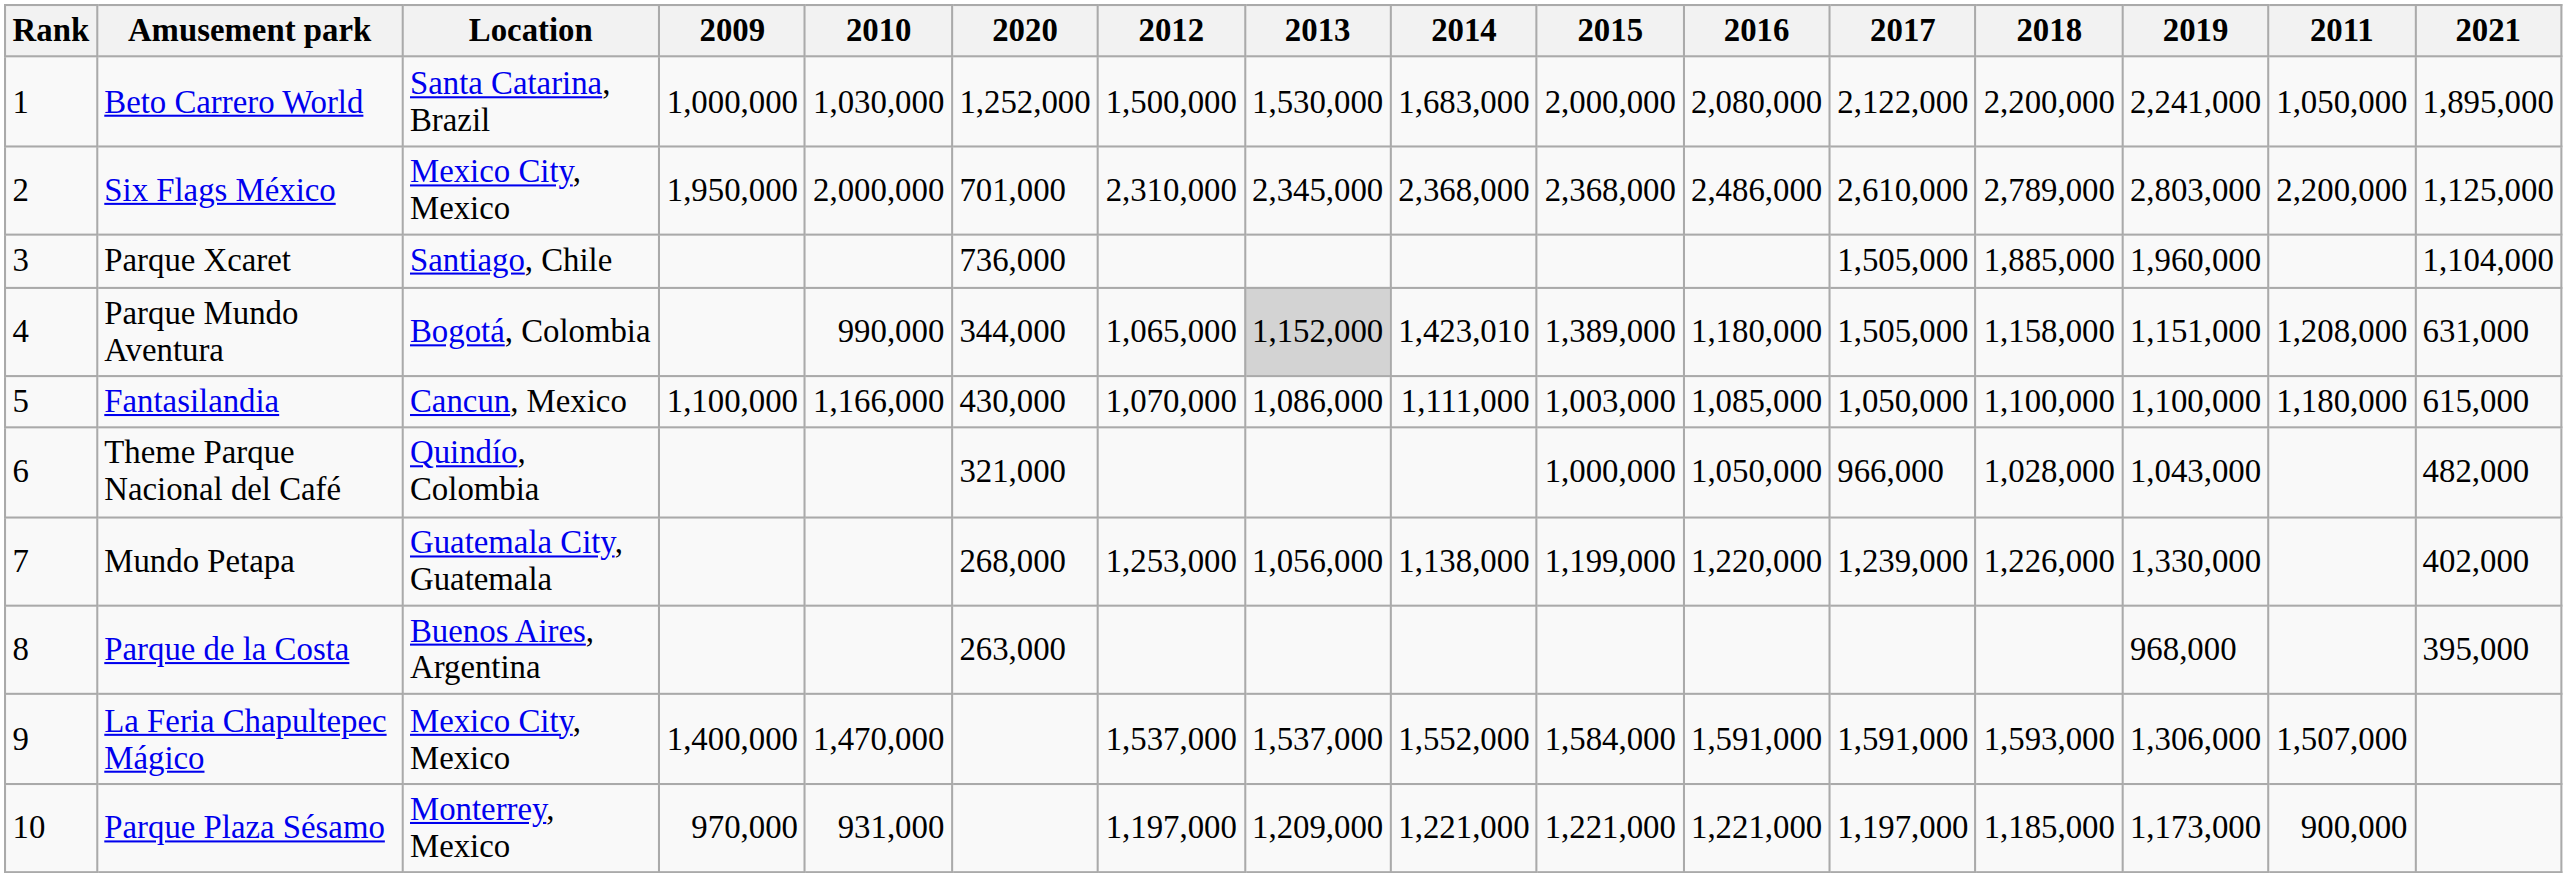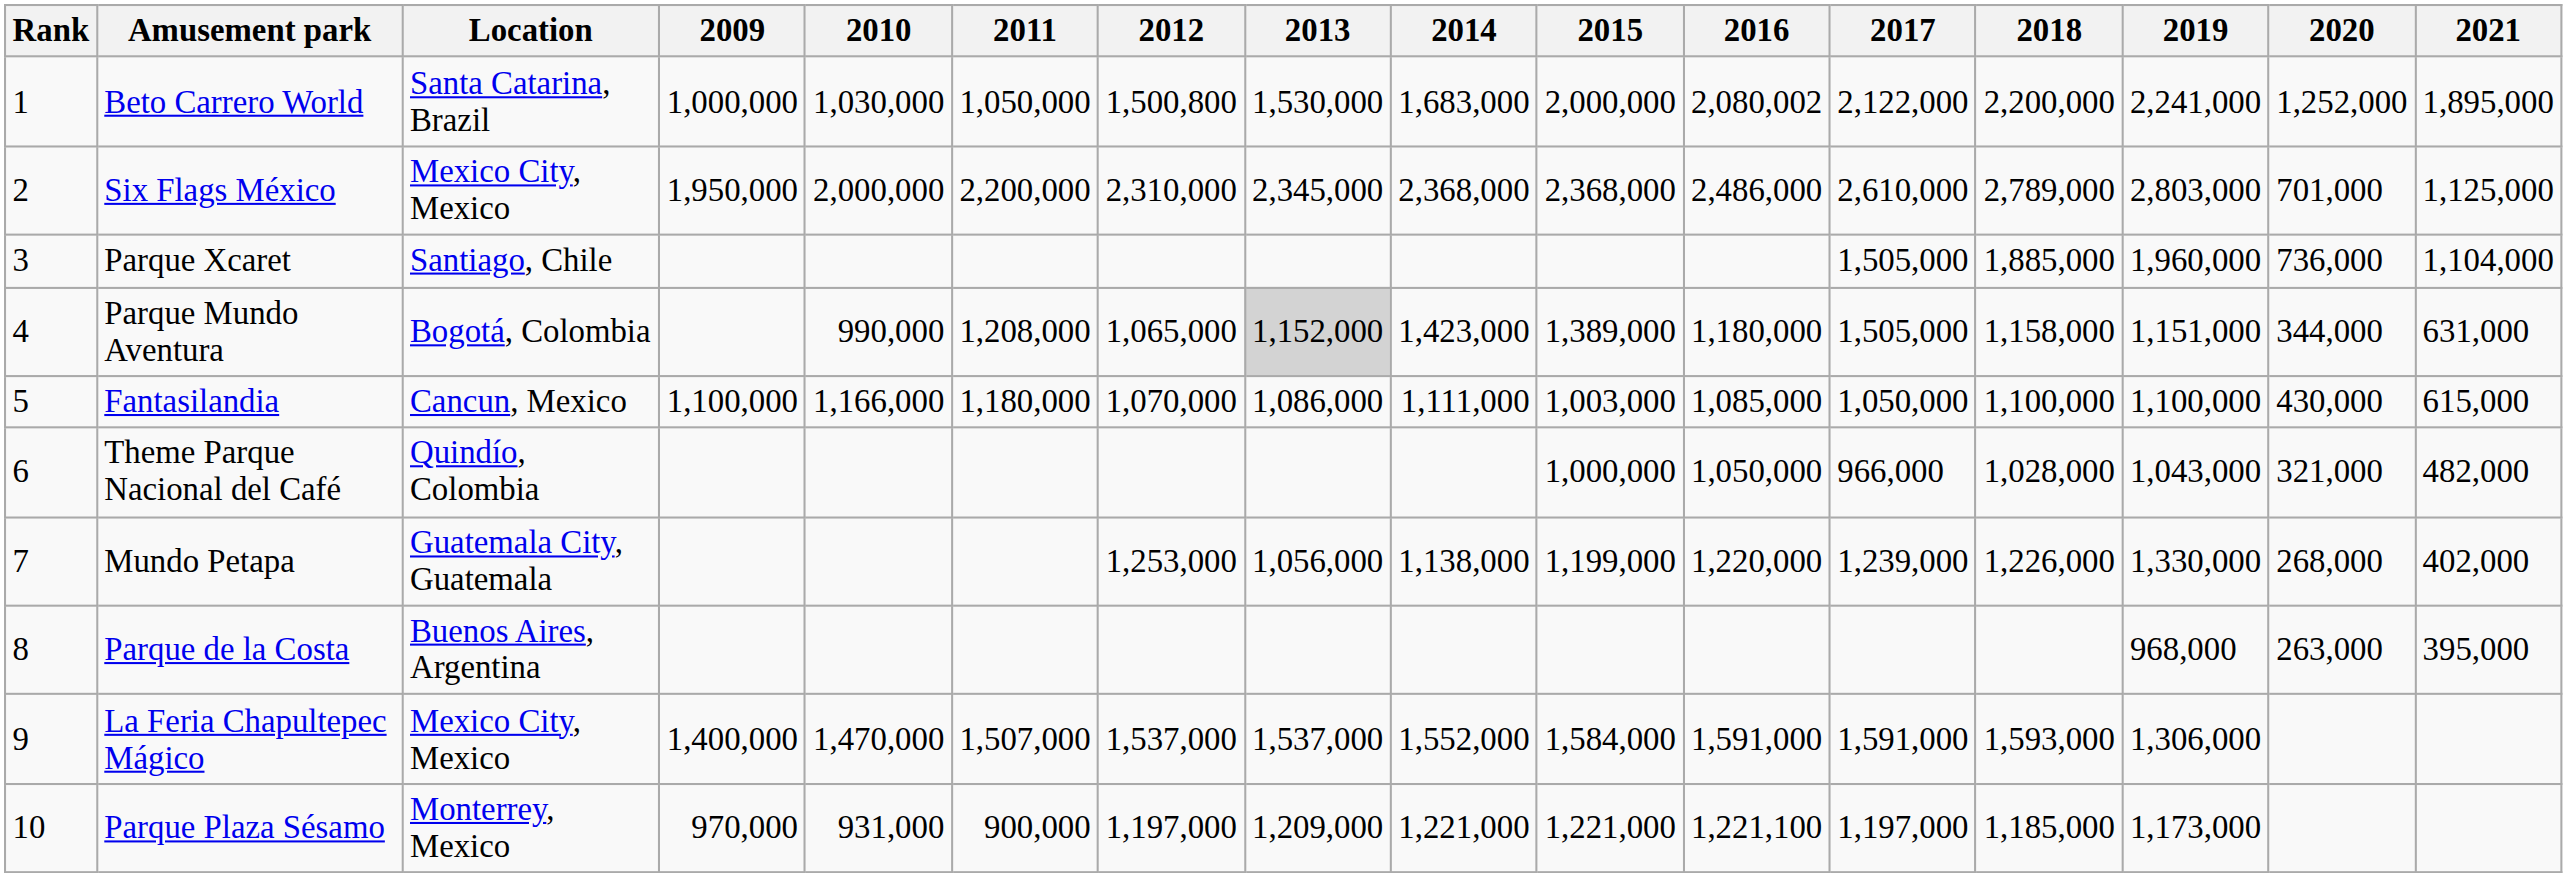 <table class="wikitable sortable">
 <tr>
 <th>Rank</th>
 <th>Amusement park</th>
 <th>Location</th>
 <th>2009</th>
 <th>2010</th>
-<th>2020</th>
+<th>2011</th>
 <th>2012</th>
 <th>2013</th>
 <th>2014</th>
 <th>2015</th>
 <th>2016</th>
 <th>2017</th>
 <th>2018</th>
 <th>2019</th>
-<th>2011</th>
+<th>2020</th>
 <th>2021</th>
 </tr>
 <tr>
 <td>1</td>
 <td><a href='#'>Beto Carrero World</a></td>
 <td><a href='#'>Santa Catarina</a>, Brazil</td>
 <td style="text-align:right">1,000,000</td>
 <td style="text-align:right">1,030,000</td>
-<td>1,252,000</td>
-<td style="text-align:right">1,500,000</td>
+<td style="text-align:right">1,050,000</td>
+<td style="text-align:right">1,500,800</td>
 <td style="text-align:right">1,530,000</td>
 <td style="text-align:right">1,683,000</td>
 <td>2,000,000</td>
-<td>2,080,000</td>
+<td>2,080,002</td>
 <td>2,122,000</td>
 <td>2,200,000</td>
 <td>2,241,000</td>
-<td style="text-align:right">1,050,000</td>
+<td>1,252,000</td>
 <td>1,895,000</td>
 </tr>
 <tr>
 <td>2</td>
 <td><a href='#'>Six Flags México</a></td>
 <td><a href='#'>Mexico City</a>, Mexico</td>
 <td style="text-align:right">1,950,000</td>
 <td style="text-align:right">2,000,000</td>
-<td>701,000</td>
+<td style="text-align:right">2,200,000</td>
 <td style="text-align:right">2,310,000</td>
 <td style="text-align:right">2,345,000</td>
 <td style="text-align:right">2,368,000</td>
 <td>2,368,000</td>
 <td>2,486,000</td>
 <td>2,610,000</td>
 <td>2,789,000</td>
 <td>2,803,000</td>
-<td style="text-align:right">2,200,000</td>
+<td>701,000</td>
 <td>1,125,000</td>
 </tr>
 <tr>
 <td>3</td>
 <td>Parque Xcaret</td>
 <td><a href='#'>Santiago</a>, Chile</td>
 <td></td>
 <td></td>
-<td>736,000</td>
+<td></td>
 <td></td>
 <td></td>
 <td></td>
 <td></td>
 <td></td>
 <td>1,505,000</td>
 <td>1,885,000</td>
 <td>1,960,000</td>
-<td></td>
+<td>736,000</td>
 <td>1,104,000</td>
 </tr>
 <tr>
 <td>4</td>
 <td>Parque Mundo Aventura</td>
 <td><a href='#'>Bogotá</a>, Colombia</td>
 <td></td>
 <td style="text-align:right">990,000</td>
-<td>344,000</td>
+<td style="text-align:right">1,208,000</td>
 <td style="text-align:right">1,065,000</td>
 <td style="background: lightgrey; text-align:right">1,152,000</td>
-<td style="text-align:right">1,423,010</td>
+<td style="text-align:right">1,423,000</td>
 <td>1,389,000</td>
 <td>1,180,000</td>
 <td>1,505,000</td>
 <td>1,158,000</td>
 <td>1,151,000</td>
-<td style="text-align:right">1,208,000</td>
+<td>344,000</td>
 <td>631,000</td>
 </tr>
 <tr>
 <td>5</td>
 <td><a href='#'>Fantasilandia</a></td>
 <td><a href='#'>Cancun</a>, Mexico</td>
 <td style="text-align:right">1,100,000</td>
 <td style="text-align:right">1,166,000</td>
-<td>430,000</td>
+<td style="text-align:right">1,180,000</td>
 <td style="text-align:right">1,070,000</td>
 <td style="text-align:right">1,086,000</td>
 <td style="text-align:right">1,111,000</td>
 <td>1,003,000</td>
 <td>1,085,000</td>
 <td>1,050,000</td>
 <td>1,100,000</td>
 <td>1,100,000</td>
-<td style="text-align:right">1,180,000</td>
+<td>430,000</td>
 <td>615,000</td>
 </tr>
 <tr>
 <td>6</td>
 <td>Theme Parque Nacional del Café</td>
 <td><a href='#'>Quindío</a>, Colombia</td>
 <td></td>
 <td></td>
-<td>321,000</td>
+<td></td>
 <td></td>
 <td></td>
 <td></td>
 <td>1,000,000</td>
 <td>1,050,000</td>
 <td>966,000</td>
 <td>1,028,000</td>
 <td>1,043,000</td>
-<td></td>
+<td>321,000</td>
 <td>482,000</td>
 </tr>
 <tr>
 <td>7</td>
 <td>Mundo Petapa</td>
 <td><a href='#'>Guatemala City</a>, Guatemala</td>
 <td></td>
 <td></td>
-<td>268,000</td>
+<td></td>
 <td style="text-align:right">1,253,000</td>
 <td style="text-align:right">1,056,000</td>
 <td style="text-align:right">1,138,000</td>
 <td>1,199,000</td>
 <td>1,220,000</td>
 <td>1,239,000</td>
 <td>1,226,000</td>
 <td>1,330,000</td>
-<td></td>
+<td>268,000</td>
 <td>402,000</td>
 </tr>
 <tr>
 <td>8</td>
 <td><a href='#'>Parque de la Costa</a></td>
 <td><a href='#'>Buenos Aires</a>, Argentina</td>
 <td></td>
 <td></td>
-<td>263,000</td>
+<td></td>
 <td></td>
 <td></td>
 <td></td>
 <td></td>
 <td></td>
 <td></td>
 <td></td>
 <td>968,000</td>
-<td></td>
+<td>263,000</td>
 <td>395,000</td>
 </tr>
 <tr>
 <td>9</td>
 <td><a href='#'>La Feria Chapultepec Mágico</a></td>
 <td><a href='#'>Mexico City</a>, Mexico</td>
 <td style="text-align:right">1,400,000</td>
 <td style="text-align:right">1,470,000</td>
-<td></td>
+<td style="text-align:right">1,507,000</td>
 <td style="text-align:right">1,537,000</td>
 <td style="text-align:right">1,537,000</td>
 <td style="text-align:right">1,552,000</td>
 <td>1,584,000</td>
 <td>1,591,000</td>
 <td>1,591,000</td>
 <td>1,593,000</td>
 <td>1,306,000</td>
-<td style="text-align:right">1,507,000</td>
+<td></td>
 <td></td>
 </tr>
 <tr>
 <td>10</td>
 <td><a href='#'>Parque Plaza Sésamo</a></td>
 <td><a href='#'>Monterrey</a>, Mexico</td>
 <td style="text-align:right">970,000</td>
 <td style="text-align:right">931,000</td>
-<td></td>
+<td style="text-align:right">900,000</td>
 <td style="text-align:right">1,197,000</td>
 <td style="text-align:right">1,209,000</td>
 <td style="text-align:right">1,221,000</td>
 <td>1,221,000</td>
-<td>1,221,000</td>
+<td>1,221,100</td>
 <td>1,197,000</td>
 <td>1,185,000</td>
 <td>1,173,000</td>
-<td style="text-align:right">900,000</td>
+<td></td>
 <td></td>
 </tr>
 </table>
